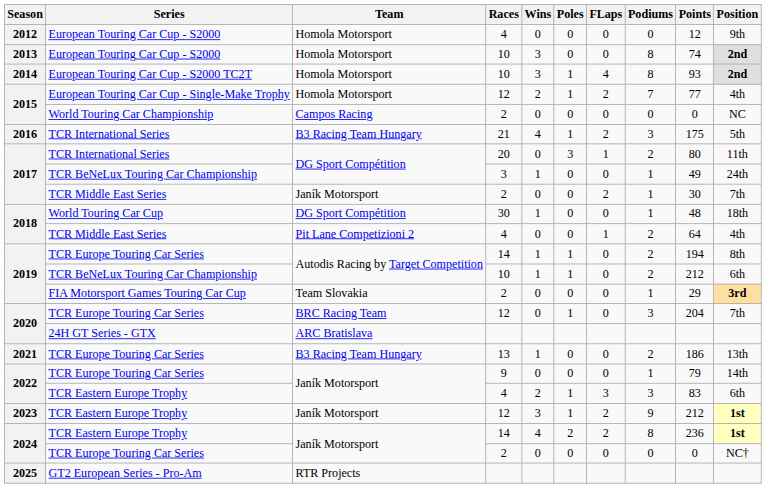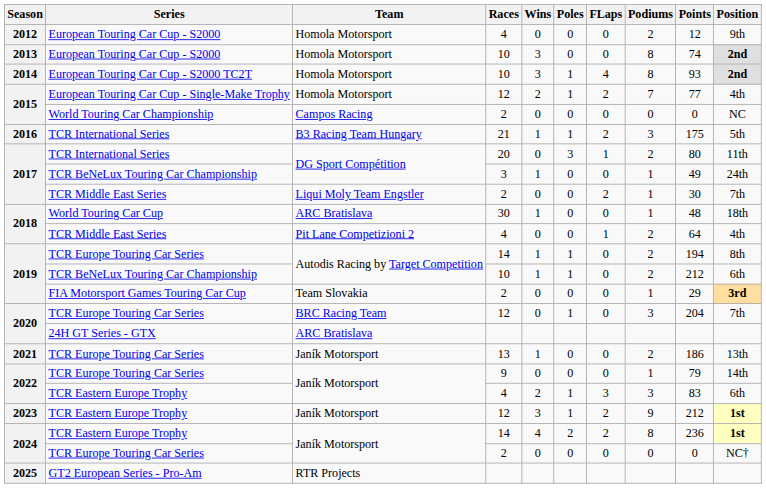 <table class="wikitable" style="font-size: 90%; text-align:center">
 <tr>
 <th>Season</th>
 <th>Series</th>
 <th>Team</th>
 <th>Races</th>
 <th>Wins</th>
 <th>Poles</th>
 <th>FLaps</th>
 <th>Podiums</th>
 <th>Points</th>
 <th>Position</th>
 </tr>
 <tr>
 <th>2012</th>
 <td align=left><a href='#'>European Touring Car Cup - S2000</a></td>
 <td align=left>Homola Motorsport</td>
 <td>4</td>
 <td>0</td>
 <td>0</td>
 <td>0</td>
-<td>0</td>
+<td>2</td>
 <td>12</td>
 <td>9th</td>
 </tr>
 <tr>
 <th>2013</th>
 <td align=left><a href='#'>European Touring Car Cup - S2000</a></td>
 <td align=left>Homola Motorsport</td>
 <td>10</td>
 <td>3</td>
 <td>0</td>
 <td>0</td>
 <td>8</td>
 <td>74</td>
 <td style="background:#DFDFDF;"><strong>2nd</strong></td>
 </tr>
 <tr>
 <th>2014</th>
 <td align=left><a href='#'>European Touring Car Cup - S2000 TC2T</a></td>
 <td align=left>Homola Motorsport</td>
 <td>10</td>
 <td>3</td>
 <td>1</td>
 <td>4</td>
 <td>8</td>
 <td>93</td>
 <td style="background:#DFDFDF;"><strong>2nd</strong></td>
 </tr>
 <tr>
 <th rowspan=2>2015</th>
 <td align=left><a href='#'>European Touring Car Cup - Single-Make Trophy</a></td>
 <td align=left>Homola Motorsport</td>
 <td>12</td>
 <td>2</td>
 <td>1</td>
 <td>2</td>
 <td>7</td>
 <td>77</td>
 <td>4th</td>
 </tr>
 <tr>
 <td align=left><a href='#'>World Touring Car Championship</a></td>
 <td align=left><a href='#'>Campos Racing</a></td>
 <td>2</td>
 <td>0</td>
 <td>0</td>
 <td>0</td>
 <td>0</td>
 <td>0</td>
 <td>NC</td>
 </tr>
 <tr>
 <th>2016</th>
 <td align=left><a href='#'>TCR International Series</a></td>
 <td align=left><a href='#'>B3 Racing Team Hungary</a></td>
 <td>21</td>
-<td>4</td>
+<td>1</td>
 <td>1</td>
 <td>2</td>
 <td>3</td>
 <td>175</td>
 <td>5th</td>
 </tr>
 <tr>
 <th rowspan=3>2017</th>
 <td align=left><a href='#'>TCR International Series</a></td>
 <td align=left rowspan=2><a href='#'>DG Sport Compétition</a></td>
 <td>20</td>
 <td>0</td>
 <td>3</td>
 <td>1</td>
 <td>2</td>
 <td>80</td>
 <td>11th</td>
 </tr>
 <tr>
 <td align=left><a href='#'>TCR BeNeLux Touring Car Championship</a></td>
 <td>3</td>
 <td>1</td>
 <td>0</td>
 <td>0</td>
 <td>1</td>
 <td>49</td>
 <td>24th</td>
 </tr>
 <tr>
 <td align=left><a href='#'>TCR Middle East Series</a></td>
-<td align=left>Janík Motorsport</td>
+<td align=left><a href='#'>Liqui Moly Team Engstler</a></td>
 <td>2</td>
 <td>0</td>
 <td>0</td>
 <td>2</td>
 <td>1</td>
 <td>30</td>
 <td>7th</td>
 </tr>
 <tr>
 <th rowspan=2>2018</th>
 <td align=left><a href='#'>World Touring Car Cup</a></td>
-<td align=left><a href='#'>DG Sport Compétition</a></td>
+<td align=left><a href='#'>ARC Bratislava</a></td>
 <td>30</td>
 <td>1</td>
 <td>0</td>
 <td>0</td>
 <td>1</td>
 <td>48</td>
 <td>18th</td>
 </tr>
 <tr>
 <td align=left><a href='#'>TCR Middle East Series</a></td>
 <td align=left><a href='#'>Pit Lane Competizioni 2</a></td>
 <td>4</td>
 <td>0</td>
 <td>0</td>
 <td>1</td>
 <td>2</td>
 <td>64</td>
 <td>4th</td>
 </tr>
 <tr>
 <th rowspan=3>2019</th>
 <td align=left><a href='#'>TCR Europe Touring Car Series</a></td>
 <td align=left rowspan=2>Autodis Racing by <a href='#'>Target Competition</a></td>
 <td>14</td>
 <td>1</td>
 <td>1</td>
 <td>0</td>
 <td>2</td>
 <td>194</td>
 <td>8th</td>
 </tr>
 <tr>
 <td align=left><a href='#'>TCR BeNeLux Touring Car Championship</a></td>
 <td>10</td>
 <td>1</td>
 <td>1</td>
 <td>0</td>
 <td>2</td>
 <td>212</td>
 <td>6th</td>
 </tr>
 <tr>
 <td align=left><a href='#'>FIA Motorsport Games Touring Car Cup</a></td>
 <td align=left>Team Slovakia</td>
 <td>2</td>
 <td>0</td>
 <td>0</td>
 <td>0</td>
 <td>1</td>
 <td>29</td>
 <td style="background:#FFDF9F;"><strong>3rd</strong></td>
 </tr>
 <tr>
 <th rowspan="2">2020</th>
 <td align=left><a href='#'>TCR Europe Touring Car Series</a></td>
 <td align=left><a href='#'>BRC Racing Team</a></td>
 <td>12</td>
 <td>0</td>
 <td>1</td>
 <td>0</td>
 <td>3</td>
 <td>204</td>
 <td>7th</td>
 </tr>
 <tr>
 <td align=left><a href='#'>24H GT Series - GTX</a></td>
 <td align=left><a href='#'>ARC Bratislava</a></td>
 <td></td>
 <td></td>
 <td></td>
 <td></td>
 <td></td>
 <td></td>
 <td></td>
 </tr>
 <tr>
 <th>2021</th>
 <td align=left><a href='#'>TCR Europe Touring Car Series</a></td>
-<td align=left><a href='#'>B3 Racing Team Hungary</a></td>
+<td align=left>Janík Motorsport</td>
 <td>13</td>
 <td>1</td>
 <td>0</td>
 <td>0</td>
 <td>2</td>
 <td>186</td>
 <td>13th</td>
 </tr>
 <tr>
 <th rowspan="2">2022</th>
 <td align=left><a href='#'>TCR Europe Touring Car Series</a></td>
 <td rowspan="2" align="left">Janík Motorsport</td>
 <td>9</td>
 <td>0</td>
 <td>0</td>
 <td>0</td>
 <td>1</td>
 <td>79</td>
 <td>14th</td>
 </tr>
 <tr>
 <td align=left><a href='#'>TCR Eastern Europe Trophy</a></td>
 <td>4</td>
 <td>2</td>
 <td>1</td>
 <td>3</td>
 <td>3</td>
 <td>83</td>
 <td>6th</td>
 </tr>
 <tr>
 <th>2023</th>
 <td align=left><a href='#'>TCR Eastern Europe Trophy</a></td>
 <td align=left>Janík Motorsport</td>
 <td>12</td>
 <td>3</td>
 <td>1</td>
 <td>2</td>
 <td>9</td>
 <td>212</td>
 <td style="background:#FFFFBF;"><strong>1st</strong></td>
 </tr>
 <tr>
 <th rowspan="2">2024</th>
 <td align=left><a href='#'>TCR Eastern Europe Trophy</a></td>
 <td rowspan="2" align="left">Janík Motorsport</td>
 <td>14</td>
 <td>4</td>
 <td>2</td>
 <td>2</td>
 <td>8</td>
 <td>236</td>
 <td style="background:#FFFFBF;"><strong>1st</strong></td>
 </tr>
 <tr>
 <td align=left><a href='#'>TCR Europe Touring Car Series</a></td>
 <td>2</td>
 <td>0</td>
 <td>0</td>
 <td>0</td>
 <td>0</td>
 <td>0</td>
 <td>NC†</td>
 </tr>
 <tr>
 <th>2025</th>
 <td align=left><a href='#'>GT2 European Series - Pro-Am</a></td>
 <td align=left>RTR Projects</td>
 <td></td>
 <td></td>
 <td></td>
 <td></td>
 <td></td>
 <td></td>
 <td></td>
 </tr>
 </table>
